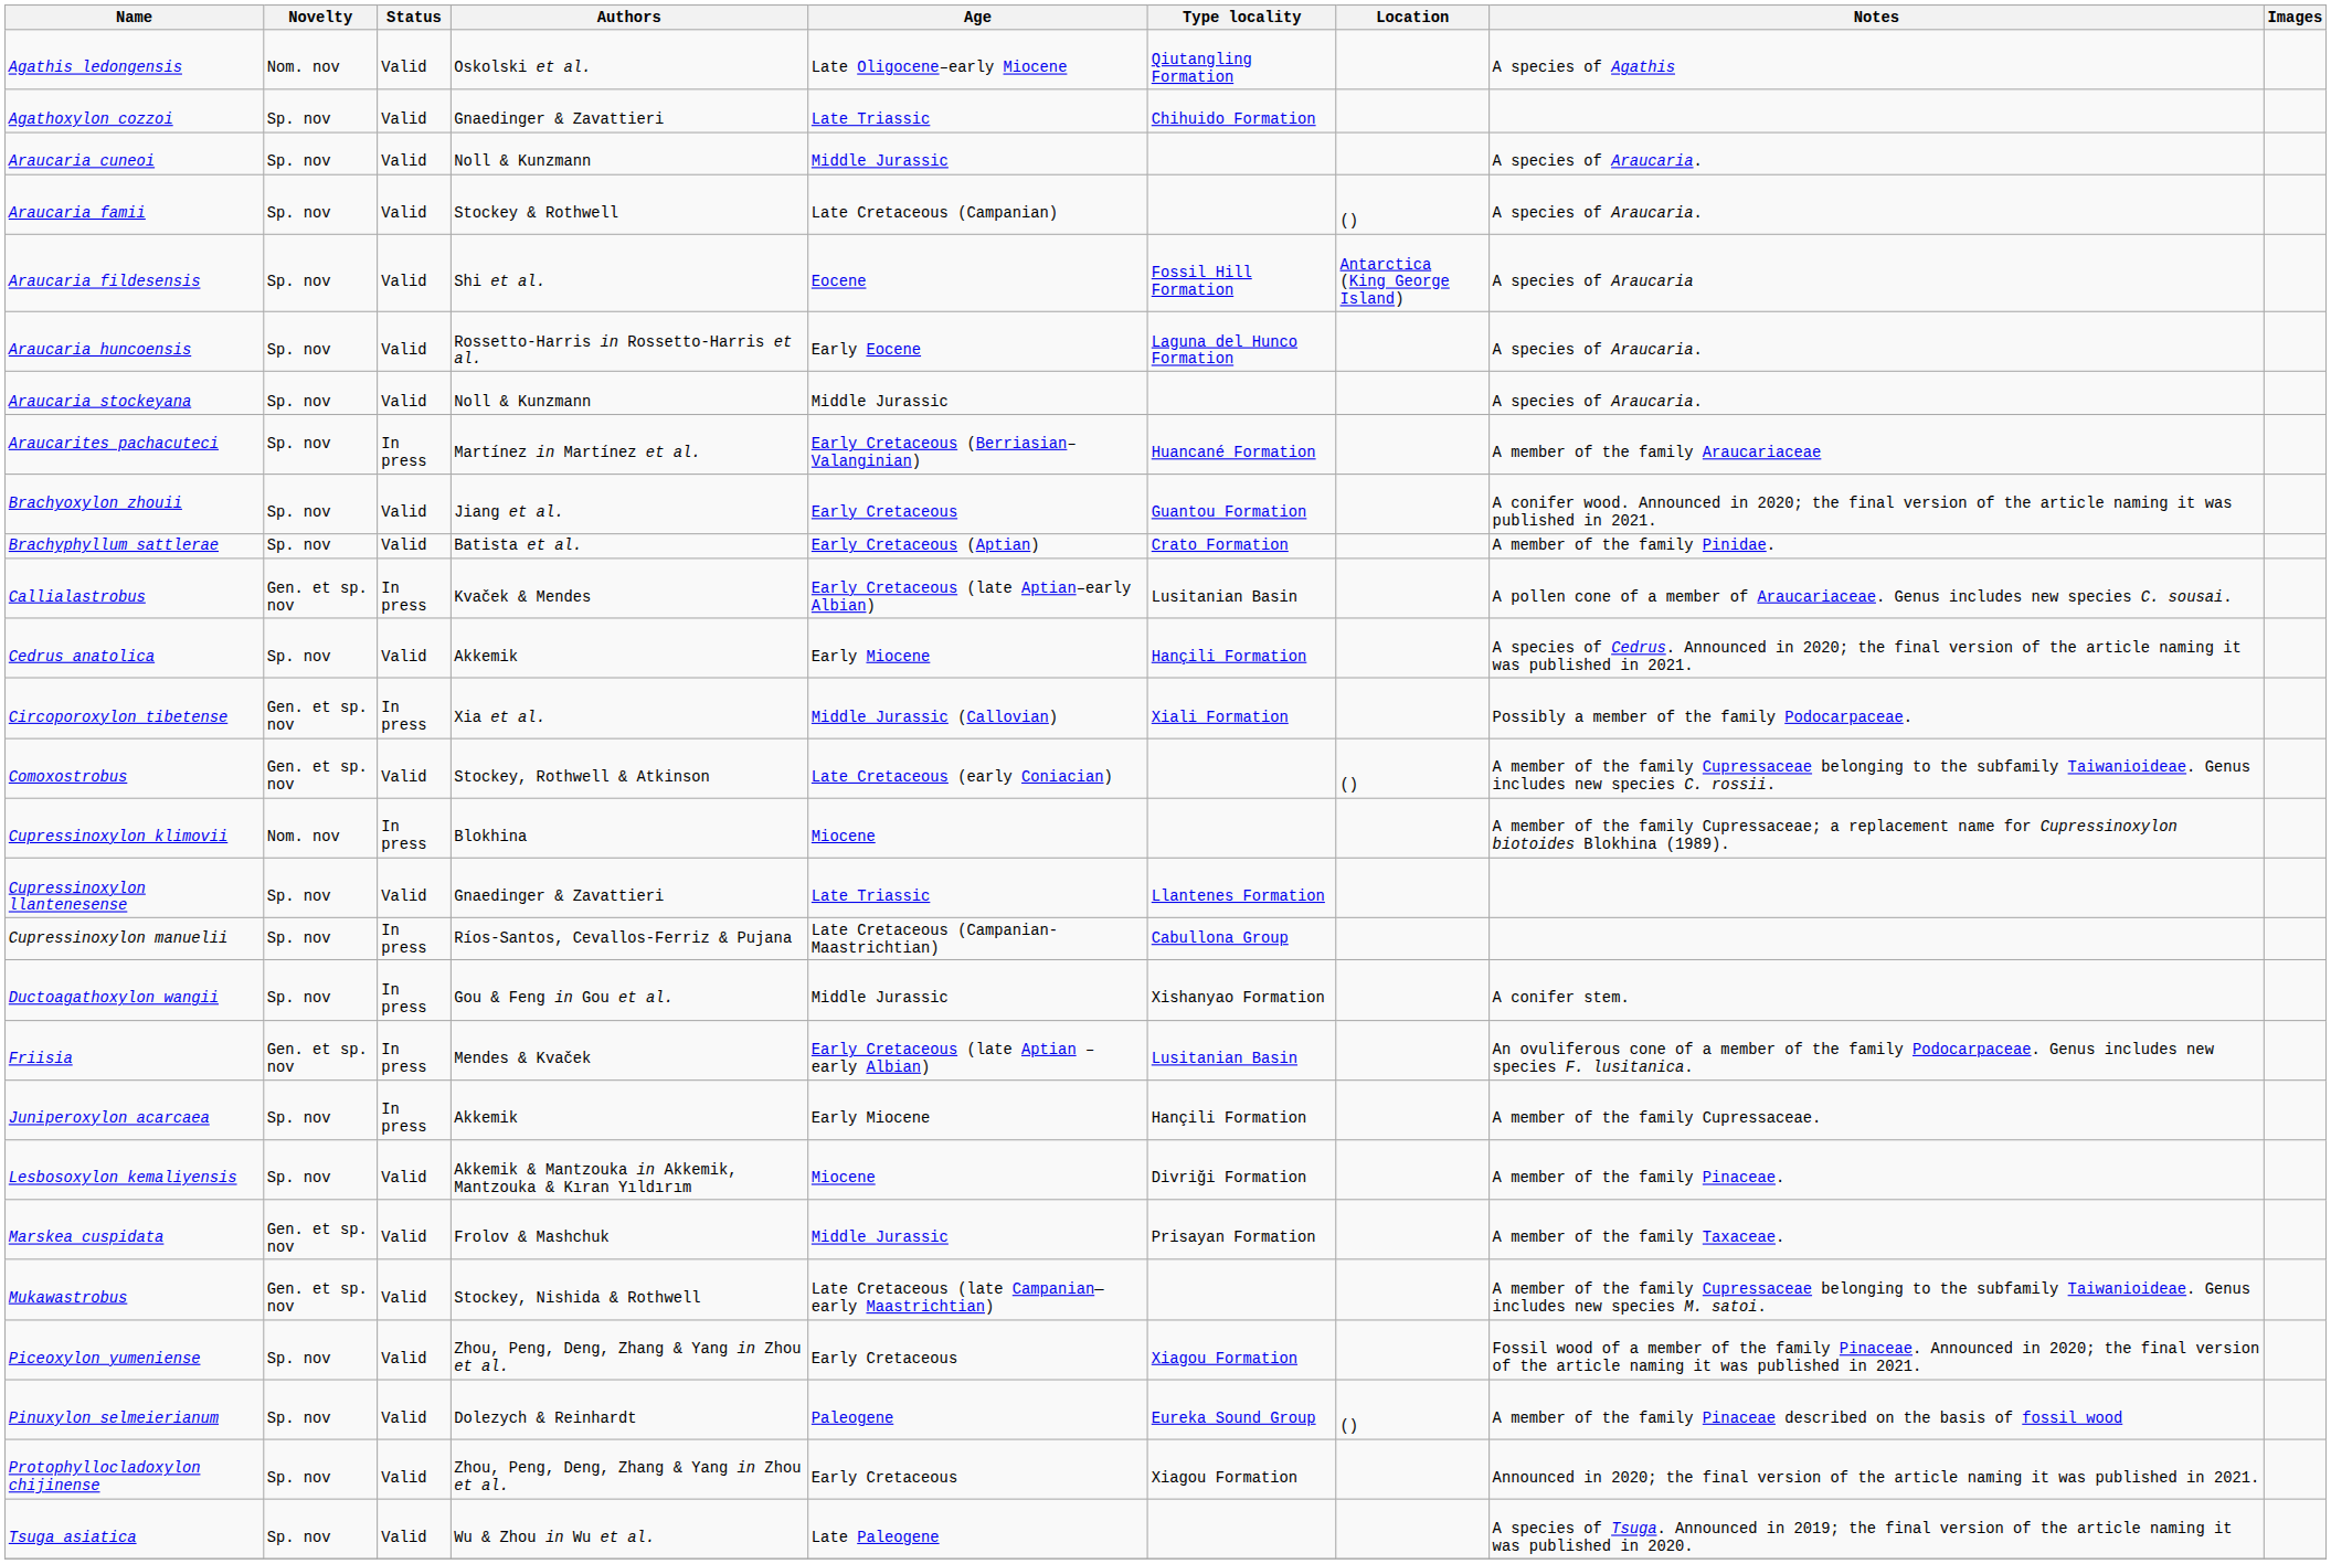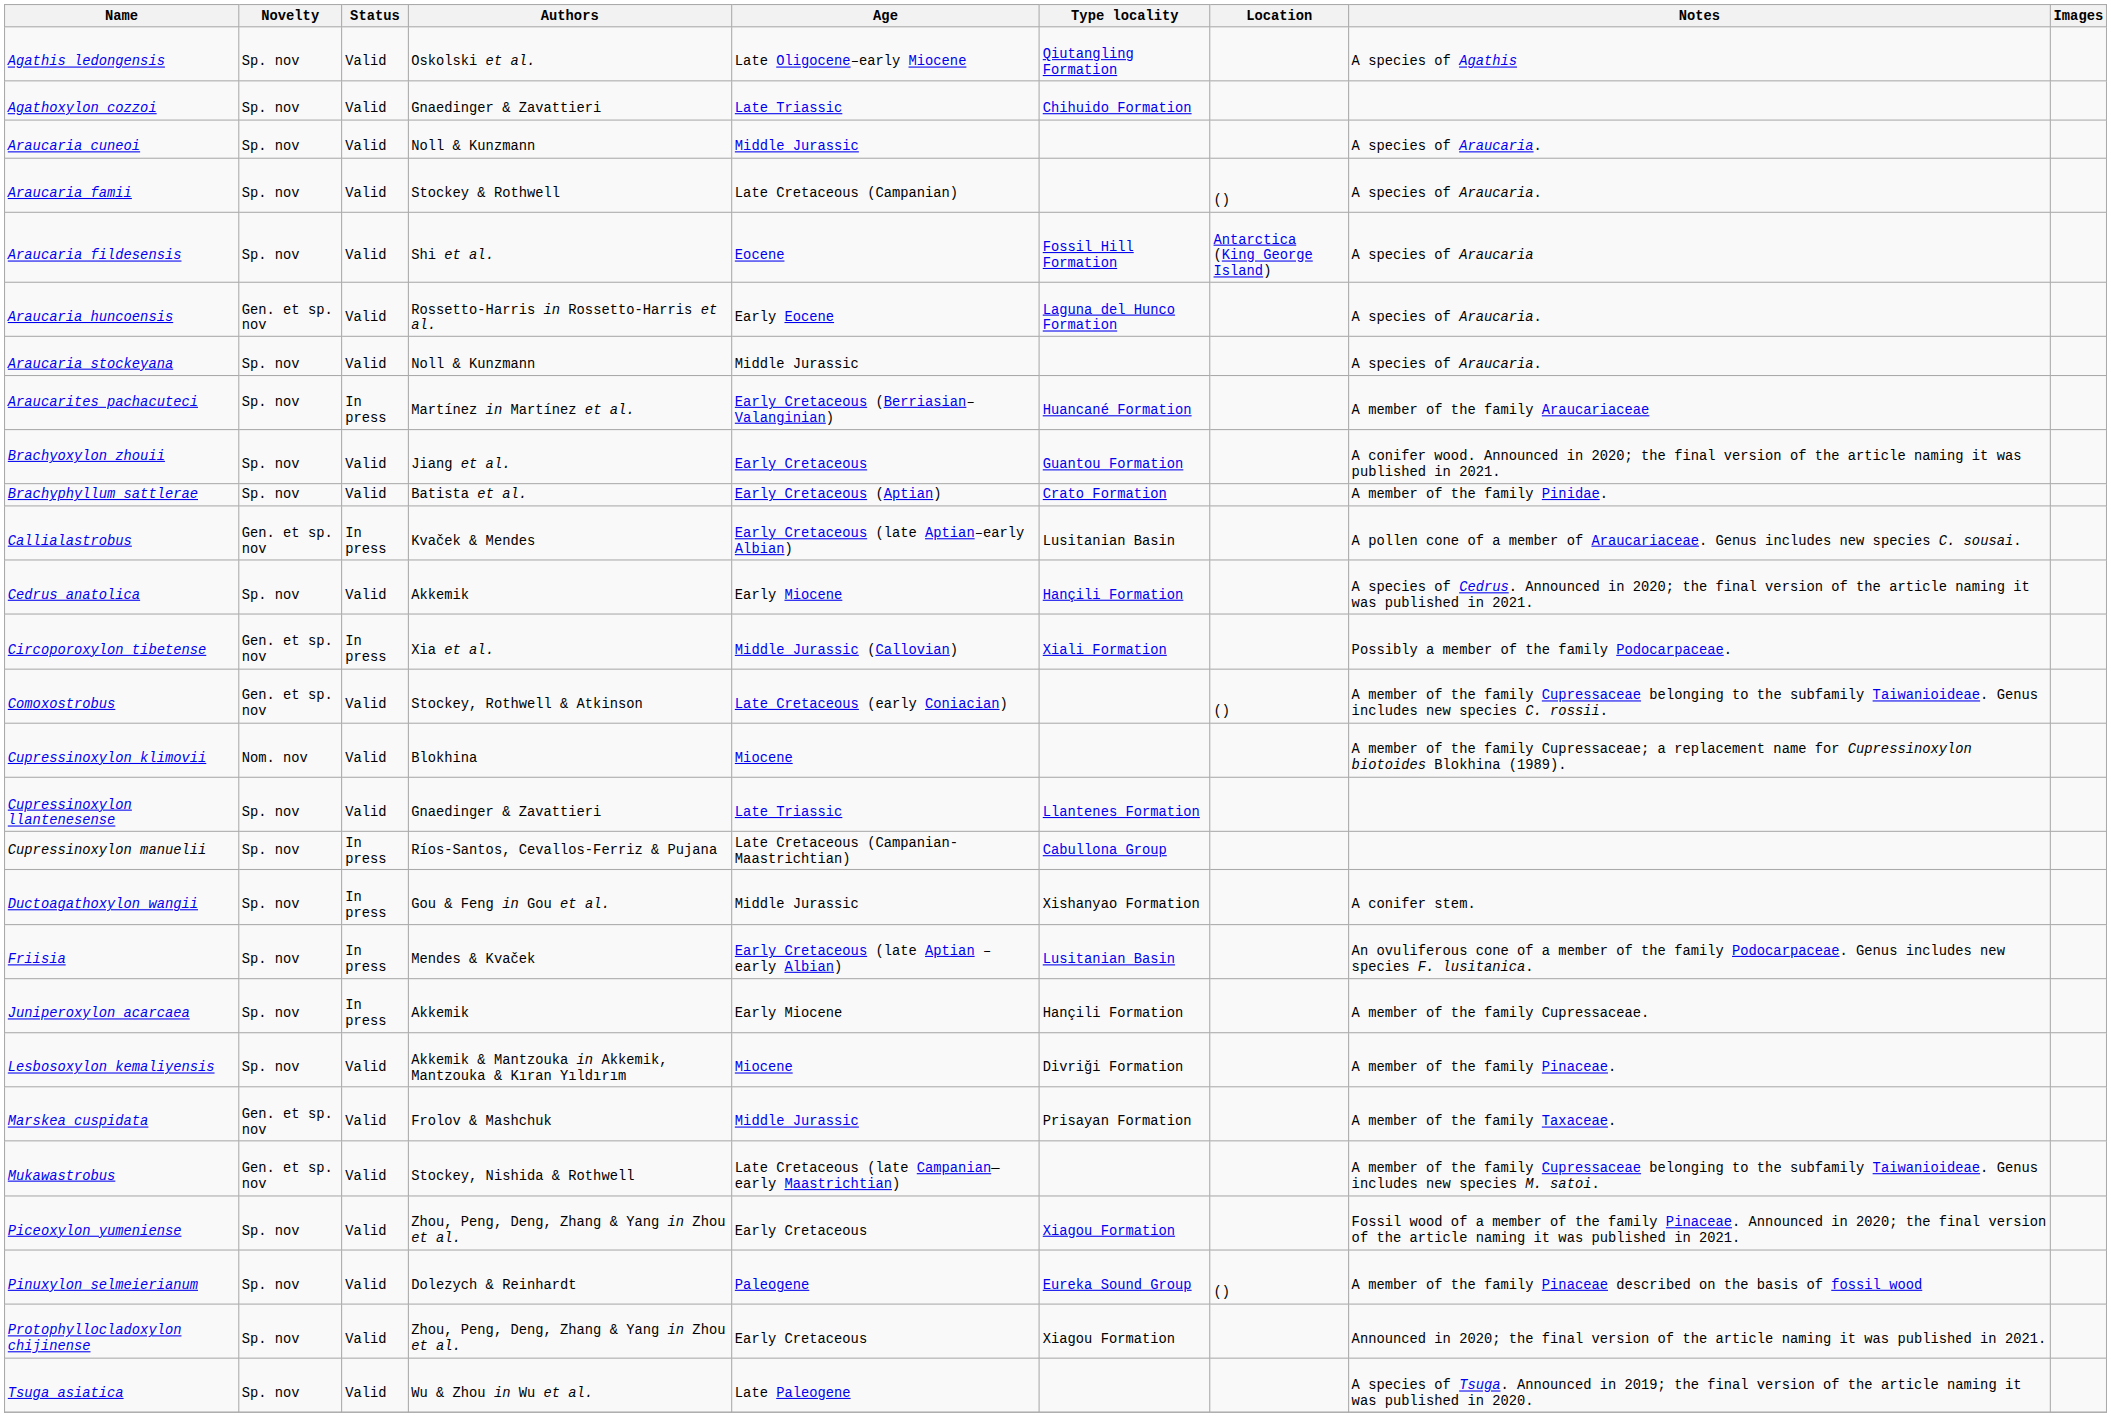 <table class="wikitable sortable" align="center" width="100%">
 <tr>
 <th>Name</th>
 <th>Novelty</th>
 <th>Status</th>
 <th>Authors</th>
 <th>Age</th>
 <th>Type locality</th>
 <th>Location</th>
 <th>Notes</th>
 <th>Images</th>
 </tr>
 <tr>
 <td><br><em><a href='#'>Agathis ledongensis</a></em></td>
-<td><br>Nom. nov</td>
+<td><br>Sp. nov</td>
 <td><br>Valid</td>
 <td><br>Oskolski <em>et al.</em></td>
 <td><br>Late <a href='#'>Oligocene</a>–early <a href='#'>Miocene</a></td>
 <td><br><a href='#'>Qiutangling Formation</a></td>
 <td><br></td>
 <td><br>A species of <em><a href='#'>Agathis</a></em></td>
 <td></td>
 </tr>
 <tr>
 <td><br><em><a href='#'>Agathoxylon cozzoi</a></em></td>
 <td><br>Sp. nov</td>
 <td><br>Valid</td>
 <td><br>Gnaedinger & Zavattieri</td>
 <td><br><a href='#'>Late Triassic</a></td>
 <td><br><a href='#'>Chihuido Formation</a></td>
 <td><br></td>
 <td></td>
 <td></td>
 </tr>
 <tr>
 <td><br><em><a href='#'>Araucaria cuneoi</a></em></td>
 <td><br>Sp. nov</td>
 <td><br>Valid</td>
 <td><br>Noll & Kunzmann</td>
 <td><br><a href='#'>Middle Jurassic</a></td>
 <td></td>
 <td><br></td>
 <td><br>A species of <em><a href='#'>Araucaria</a></em>.</td>
 <td></td>
 </tr>
 <tr>
 <td><br><em><a href='#'>Araucaria famii</a></em></td>
 <td><br>Sp. nov</td>
 <td><br>Valid</td>
 <td><br>Stockey & Rothwell</td>
 <td><br>Late Cretaceous (Campanian)</td>
 <td></td>
 <td><br><br>()</td>
 <td><br>A species of <em>Araucaria</em>.</td>
 <td></td>
 </tr>
 <tr>
 <td><br><em><a href='#'>Araucaria fildesensis</a></em></td>
 <td><br>Sp. nov</td>
 <td><br>Valid</td>
 <td><br>Shi <em>et al.</em></td>
 <td><br><a href='#'>Eocene</a></td>
 <td><br><a href='#'>Fossil Hill Formation</a></td>
 <td><br><a href='#'>Antarctica</a><br>(<a href='#'>King George Island</a>)</td>
 <td><br>A species of <em>Araucaria</em></td>
 <td></td>
 </tr>
 <tr>
 <td><br><em><a href='#'>Araucaria huncoensis</a></em></td>
-<td><br>Sp. nov</td>
+<td><br>Gen. et sp. nov</td>
 <td><br>Valid</td>
 <td><br>Rossetto-Harris <em>in</em> Rossetto-Harris <em>et al.</em></td>
 <td><br>Early <a href='#'>Eocene</a></td>
 <td><br><a href='#'>Laguna del Hunco Formation</a></td>
 <td><br></td>
 <td><br>A species of <em>Araucaria</em>.</td>
 <td></td>
 </tr>
 <tr>
 <td><br><em><a href='#'>Araucaria stockeyana</a></em></td>
 <td><br>Sp. nov</td>
 <td><br>Valid</td>
 <td><br>Noll & Kunzmann</td>
 <td><br>Middle Jurassic</td>
 <td></td>
 <td><br></td>
 <td><br>A species of <em>Araucaria</em>.</td>
 <td></td>
 </tr>
 <tr>
 <td><em><a href='#'>Araucarites pachacuteci</a></em></td>
 <td>Sp. nov</td>
 <td><br>In press</td>
 <td><br>Martínez <em>in</em> Martínez <em>et al.</em></td>
 <td><br><a href='#'>Early Cretaceous</a> (<a href='#'>Berriasian</a>–<a href='#'>Valanginian</a>)</td>
 <td><br><a href='#'>Huancané Formation</a></td>
 <td><br></td>
 <td><br>A member of the family <a href='#'>Araucariaceae</a></td>
 <td></td>
 </tr>
 <tr>
 <td><em><a href='#'>Brachyoxylon zhouii</a></em></td>
 <td><br>Sp. nov</td>
 <td><br>Valid</td>
 <td><br>Jiang <em>et al.</em></td>
 <td><br><a href='#'>Early Cretaceous</a></td>
 <td><br><a href='#'>Guantou Formation</a></td>
 <td><br></td>
 <td><br>A conifer wood. Announced in 2020; the final version of the article naming it was published in 2021.</td>
 <td></td>
 </tr>
 <tr>
 <td><em><a href='#'>Brachyphyllum sattlerae</a></em></td>
 <td>Sp. nov</td>
 <td>Valid</td>
 <td>Batista <em>et al.</em></td>
 <td><a href='#'>Early Cretaceous</a> (<a href='#'>Aptian</a>)</td>
 <td><a href='#'>Crato Formation</a></td>
 <td></td>
 <td>A member of the family <a href='#'>Pinidae</a>.</td>
 <td></td>
 </tr>
 <tr>
 <td><br><em><a href='#'>Callialastrobus</a></em></td>
 <td><br>Gen. et sp. nov</td>
 <td><br>In press</td>
 <td><br>Kvaček & Mendes</td>
 <td><br><a href='#'>Early Cretaceous</a> (late <a href='#'>Aptian</a>–early <a href='#'>Albian</a>)</td>
 <td><br>Lusitanian Basin</td>
 <td><br></td>
 <td><br>A pollen cone of a member of <a href='#'>Araucariaceae</a>. Genus includes new species <em>C. sousai</em>.</td>
 <td></td>
 </tr>
 <tr>
 <td><br><em><a href='#'>Cedrus anatolica</a></em></td>
 <td><br>Sp. nov</td>
 <td><br>Valid</td>
 <td><br>Akkemik</td>
 <td><br>Early <a href='#'>Miocene</a></td>
 <td><br><a href='#'>Hançili Formation</a></td>
 <td><br></td>
 <td><br>A species of <em><a href='#'>Cedrus</a></em>.  Announced in 2020; the final version of the article naming it was published in 2021.</td>
 <td></td>
 </tr>
 <tr>
 <td><br><em><a href='#'>Circoporoxylon tibetense</a></em></td>
 <td><br>Gen. et sp. nov</td>
 <td><br>In press</td>
 <td><br>Xia <em>et al.</em></td>
 <td><br><a href='#'>Middle Jurassic</a> (<a href='#'>Callovian</a>)</td>
 <td><br><a href='#'>Xiali Formation</a></td>
 <td><br></td>
 <td><br>Possibly a member of the family <a href='#'>Podocarpaceae</a>.</td>
 <td></td>
 </tr>
 <tr>
 <td><br><em><a href='#'>Comoxostrobus</a></em></td>
 <td><br>Gen. et sp. nov</td>
 <td><br>Valid</td>
 <td><br>Stockey, Rothwell & Atkinson</td>
 <td><br><a href='#'>Late Cretaceous</a> (early <a href='#'>Coniacian</a>)</td>
 <td></td>
 <td><br><br>()</td>
 <td><br>A member of the family <a href='#'>Cupressaceae</a> belonging to the subfamily <a href='#'>Taiwanioideae</a>. Genus includes new species <em>C. rossii</em>.</td>
 <td></td>
 </tr>
 <tr>
 <td><br><em><a href='#'>Cupressinoxylon klimovii</a></em></td>
 <td><br>Nom. nov</td>
-<td><br>In press</td>
+<td><br>Valid</td>
 <td><br>Blokhina</td>
 <td><br><a href='#'>Miocene</a></td>
 <td></td>
 <td><br></td>
 <td><br>A member of the family Cupressaceae; a replacement name for <em>Cupressinoxylon biotoides</em> Blokhina (1989).</td>
 <td></td>
 </tr>
 <tr>
 <td><br><em><a href='#'>Cupressinoxylon llantenesense</a></em></td>
 <td><br>Sp. nov</td>
 <td><br>Valid</td>
 <td><br>Gnaedinger & Zavattieri</td>
 <td><br><a href='#'>Late Triassic</a></td>
 <td><br><a href='#'>Llantenes Formation</a></td>
 <td><br></td>
 <td></td>
 <td></td>
 </tr>
 <tr>
 <td><em>Cupressinoxylon manuelii</em></td>
 <td>Sp. nov</td>
 <td>In press</td>
 <td>Ríos-Santos, Cevallos-Ferriz & Pujana</td>
 <td>Late Cretaceous (Campanian-Maastrichtian)</td>
 <td><a href='#'>Cabullona Group</a></td>
 <td></td>
 <td></td>
 <td></td>
 </tr>
 <tr>
 <td><br><em><a href='#'>Ductoagathoxylon wangii</a></em></td>
 <td><br>Sp. nov</td>
 <td><br>In press</td>
 <td><br>Gou & Feng <em>in</em> Gou <em>et al.</em></td>
 <td><br>Middle Jurassic</td>
 <td><br>Xishanyao Formation</td>
 <td><br></td>
 <td><br>A conifer stem.</td>
 <td></td>
 </tr>
 <tr>
 <td><br><em><a href='#'>Friisia</a></em></td>
-<td><br>Gen. et sp. nov</td>
+<td><br>Sp. nov</td>
 <td><br>In press</td>
 <td><br>Mendes & Kvaček</td>
 <td><br><a href='#'>Early Cretaceous</a> (late <a href='#'>Aptian</a> – early <a href='#'>Albian</a>)</td>
 <td><br><a href='#'>Lusitanian Basin</a></td>
 <td><br></td>
 <td><br>An ovuliferous cone of a member of the family <a href='#'>Podocarpaceae</a>. Genus includes new species <em>F. lusitanica</em>.</td>
 <td></td>
 </tr>
 <tr>
 <td><br><em><a href='#'>Juniperoxylon acarcaea</a></em></td>
 <td><br>Sp. nov</td>
 <td><br>In press</td>
 <td><br>Akkemik</td>
 <td><br>Early Miocene</td>
 <td><br>Hançili Formation</td>
 <td><br></td>
 <td><br>A member of the family Cupressaceae.</td>
 <td></td>
 </tr>
 <tr>
 <td><br><em><a href='#'>Lesbosoxylon kemaliyensis</a></em></td>
 <td><br>Sp. nov</td>
 <td><br>Valid</td>
 <td><br>Akkemik & Mantzouka <em>in</em> Akkemik, Mantzouka & Kıran Yıldırım</td>
 <td><br><a href='#'>Miocene</a></td>
 <td><br>Divriği Formation</td>
 <td><br></td>
 <td><br>A member of the family <a href='#'>Pinaceae</a>.</td>
 <td></td>
 </tr>
 <tr>
 <td><br><em><a href='#'>Marskea cuspidata</a></em></td>
 <td><br>Gen. et sp. nov</td>
 <td><br>Valid</td>
 <td><br>Frolov & Mashchuk</td>
 <td><br><a href='#'>Middle Jurassic</a></td>
 <td><br>Prisayan Formation</td>
 <td><br></td>
 <td><br>A member of the family <a href='#'>Taxaceae</a>.</td>
 <td></td>
 </tr>
 <tr>
 <td><br><em><a href='#'>Mukawastrobus</a></em></td>
 <td><br>Gen. et sp. nov</td>
 <td><br>Valid</td>
 <td><br>Stockey, Nishida & Rothwell</td>
 <td><br>Late Cretaceous (late <a href='#'>Campanian</a>—early <a href='#'>Maastrichtian</a>)</td>
 <td></td>
 <td><br></td>
 <td><br>A member of the family <a href='#'>Cupressaceae</a> belonging to the subfamily <a href='#'>Taiwanioideae</a>. Genus includes new species <em>M. satoi</em>.</td>
 <td></td>
 </tr>
 <tr>
 <td><br><em><a href='#'>Piceoxylon yumeniense</a></em></td>
 <td><br>Sp. nov</td>
 <td><br>Valid</td>
 <td><br>Zhou, Peng, Deng, Zhang & Yang <em>in</em> Zhou <em>et al.</em></td>
 <td><br>Early Cretaceous</td>
 <td><br><a href='#'>Xiagou Formation</a></td>
 <td><br></td>
 <td><br>Fossil wood of a member of the family <a href='#'>Pinaceae</a>. Announced in 2020; the final version of the article naming it was published in 2021.</td>
 <td></td>
 </tr>
 <tr>
 <td><br><em><a href='#'>Pinuxylon selmeierianum</a></em></td>
 <td><br>Sp. nov</td>
 <td><br>Valid</td>
 <td><br>Dolezych & Reinhardt</td>
 <td><br><a href='#'>Paleogene</a></td>
 <td><br><a href='#'>Eureka Sound Group</a></td>
 <td><br><br>()</td>
 <td><br>A member of the family <a href='#'>Pinaceae</a> described on the basis of <a href='#'>fossil wood</a></td>
 <td></td>
 </tr>
 <tr>
 <td><br><em><a href='#'>Protophyllocladoxylon chijinense</a></em></td>
 <td><br>Sp. nov</td>
 <td><br>Valid</td>
 <td><br>Zhou, Peng, Deng, Zhang & Yang <em>in</em> Zhou <em>et al.</em></td>
 <td><br>Early Cretaceous</td>
 <td><br>Xiagou Formation</td>
 <td><br></td>
 <td><br>Announced in 2020; the final version of the article naming it was published in 2021.</td>
 <td></td>
 </tr>
 <tr>
 <td><br><em><a href='#'>Tsuga asiatica</a></em></td>
 <td><br>Sp. nov</td>
 <td><br>Valid</td>
 <td><br>Wu & Zhou <em>in</em> Wu <em>et al.</em></td>
 <td><br>Late <a href='#'>Paleogene</a></td>
 <td></td>
 <td><br></td>
 <td><br>A species of <em><a href='#'>Tsuga</a></em>. Announced in 2019; the final version of the article naming it was published in 2020.</td>
 <td></td>
 </tr>
 <tr>
 </tr>
 </table>
